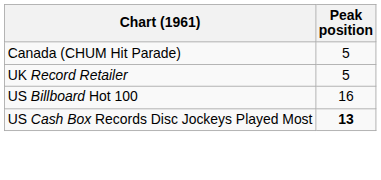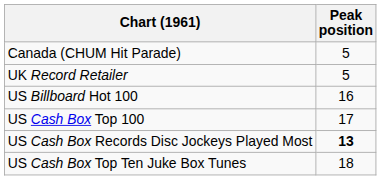 <table class="wikitable sortable">
 <tr>
 <th>Chart (1961)</th>
 <th>Peak<br>position</th>
 </tr>
 <tr>
 <td>Canada (CHUM Hit Parade)</td>
 <td align="center">5</td>
 </tr>
 <tr>
 <td>UK <em>Record Retailer</em></td>
 <td align="center">5</td>
 </tr>
 <tr>
 <td>US <em>Billboard</em> Hot 100</td>
 <td align="center">16</td>
 </tr>
 <tr>
+<td>US <em><a href='#'>Cash Box</a></em> Top 100</td>
+<td align="center">17</td>
+</tr>
+<tr>
 <td>US <em>Cash Box</em> Records Disc Jockeys Played Most</td>
 <td align="center"><strong>13</strong></td>
 </tr>
+<tr>
+<td>US <em>Cash Box</em> Top Ten Juke Box Tunes</td>
+<td align="center">18</td>
+</tr>
 </table>
